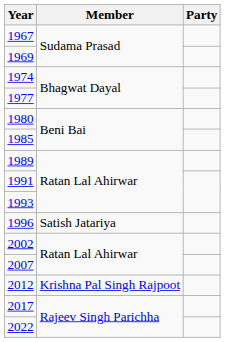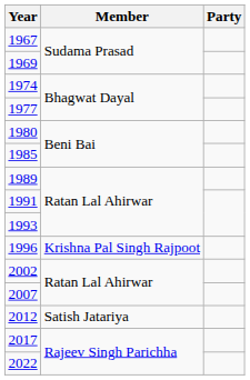 <table class="wikitable">
 <tr>
 <th>Year</th>
 <th>Member</th>
 <th colspan="2">Party</th>
 </tr>
 <tr>
 <td><a href='#'>1967</a></td>
 <td rowspan="2">Sudama Prasad</td>
 <td></td>
 </tr>
 <tr>
 <td><a href='#'>1969</a></td>
 </tr>
 <tr>
 <td><a href='#'>1974</a></td>
 <td rowspan="2">Bhagwat Dayal</td>
 <td></td>
 </tr>
 <tr>
 <td><a href='#'>1977</a></td>
 <td></td>
 </tr>
 <tr>
 <td><a href='#'>1980</a></td>
 <td rowspan="2">Beni Bai</td>
 <td></td>
 </tr>
 <tr>
 <td><a href='#'>1985</a></td>
 <td></td>
 </tr>
 <tr>
 <td><a href='#'>1989</a></td>
 <td rowspan="3">Ratan Lal Ahirwar</td>
 <td></td>
 </tr>
 <tr>
 <td><a href='#'>1991</a></td>
 </tr>
 <tr>
 <td><a href='#'>1993</a></td>
 </tr>
 <tr>
 <td><a href='#'>1996</a></td>
-<td>Satish Jatariya</td>
+<td><a href='#'>Krishna Pal Singh Rajpoot</a></td>
 <td></td>
 </tr>
 <tr>
 <td><a href='#'>2002</a></td>
 <td rowspan="2">Ratan Lal Ahirwar</td>
 <td></td>
 </tr>
 <tr>
 <td><a href='#'>2007</a></td>
 <td></td>
 </tr>
 <tr>
 <td><a href='#'>2012</a></td>
-<td><a href='#'>Krishna Pal Singh Rajpoot</a></td>
+<td>Satish Jatariya</td>
 </tr>
 <tr>
 <td><a href='#'>2017</a></td>
 <td rowspan="2"><a href='#'>Rajeev Singh Parichha</a></td>
 <td></td>
 </tr>
 <tr>
 <td><a href='#'>2022</a></td>
 </tr>
 </table>
